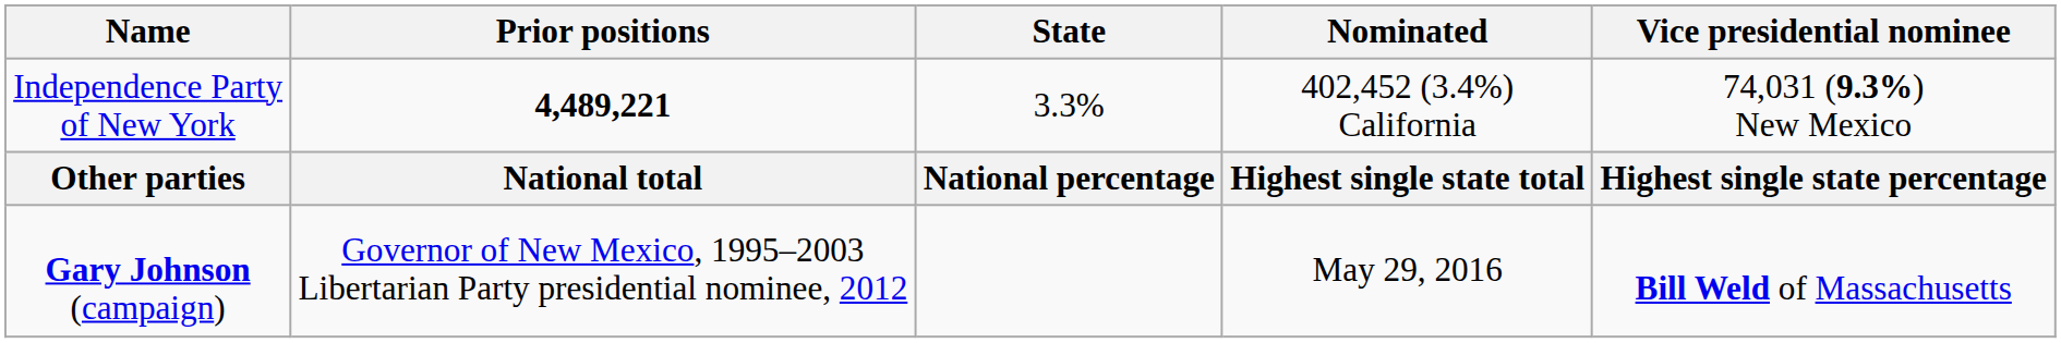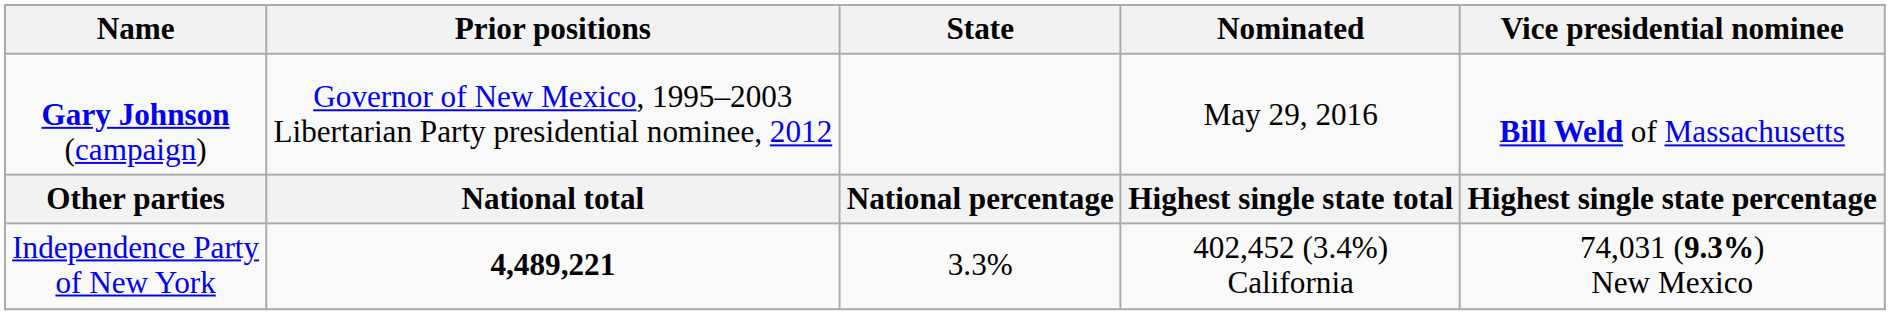 <table class=wikitable style="text-align:center;">
 <tr>
 <th>Name</th>
 <th>Prior positions</th>
 <th>State</th>
 <th>Nominated</th>
 <th>Vice presidential nominee</th>
 </tr>
 <tr>
-<td><a href='#'>Independence Party<br> of New York</a></td>
-<td><strong>4,489,221</strong></td>
-<td>3.3%</td>
-<td>402,452 (3.4%)<br>California</td>
-<td>74,031 (<strong>9.3%</strong>)<br>New Mexico</td>
+<td><br><strong><a href='#'>Gary Johnson</a></strong><br>(<a href='#'>campaign</a>)</td>
+<td><a href='#'>Governor of New Mexico</a>, 1995–2003<br> Libertarian Party presidential nominee, <a href='#'>2012</a></td>
+<td></td>
+<td>May 29, 2016</td>
+<td><br><strong><a href='#'>Bill Weld</a></strong> of <a href='#'>Massachusetts</a></td>
 </tr>
 <tr>
 <th>Other parties</th>
 <th>National total</th>
 <th>National percentage</th>
 <th>Highest single state total</th>
 <th>Highest single state percentage</th>
 </tr>
 <tr>
-<td><br><strong><a href='#'>Gary Johnson</a></strong><br>(<a href='#'>campaign</a>)</td>
-<td><a href='#'>Governor of New Mexico</a>, 1995–2003<br> Libertarian Party presidential nominee, <a href='#'>2012</a></td>
-<td></td>
-<td>May 29, 2016</td>
-<td><br><strong><a href='#'>Bill Weld</a></strong> of <a href='#'>Massachusetts</a></td>
+<td><a href='#'>Independence Party<br> of New York</a></td>
+<td><strong>4,489,221</strong></td>
+<td>3.3%</td>
+<td>402,452 (3.4%)<br>California</td>
+<td>74,031 (<strong>9.3%</strong>)<br>New Mexico</td>
 </tr>
 </table>
